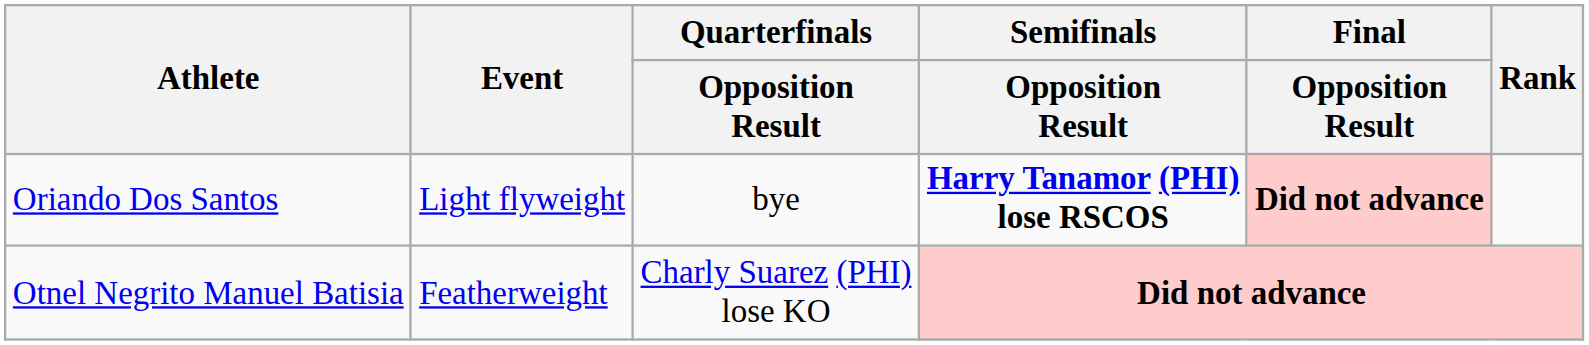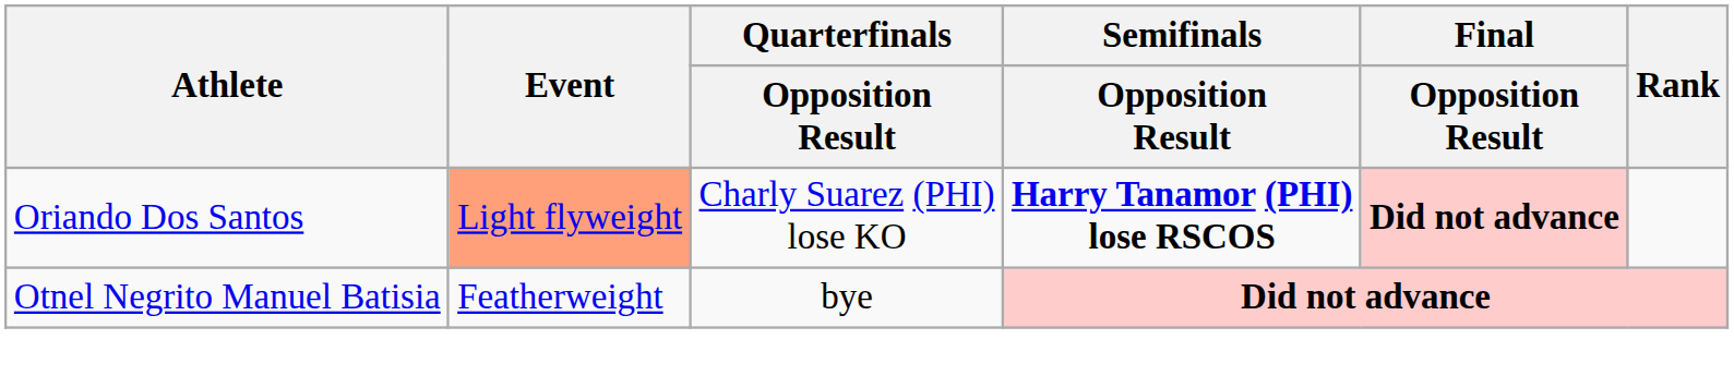 <table class="wikitable" style="font-size:90%">
 <tr>
 <th rowspan="2">Athlete</th>
 <th rowspan="2">Event</th>
 <th>Quarterfinals</th>
 <th>Semifinals</th>
 <th>Final</th>
 <th rowspan="2">Rank</th>
 </tr>
 <tr>
 <th>Opposition<br>Result</th>
 <th>Opposition<br>Result</th>
 <th>Opposition<br>Result</th>
 </tr>
 <tr>
 <td><a href='#'>Oriando Dos Santos</a></td>
-<td><a href='#'>Light flyweight</a></td>
-<td align=center>bye</td>
+<td style="background: lightsalmon;"><a href='#'>Light flyweight</a></td>
+<td align=center> <a href='#'>Charly Suarez</a> <a href='#'>(PHI)</a> <br>lose KO</td>
 <td align=center><strong> <a href='#'>Harry Tanamor</a> <a href='#'>(PHI)</a><br>lose RSCOS</strong></td>
 <td align=center colspan="1" bgcolor="#ffcccc"><strong>Did not advance</strong></td>
 <td></td>
 </tr>
 <tr>
 <td><a href='#'>Otnel Negrito Manuel Batisia</a></td>
 <td><a href='#'>Featherweight</a></td>
-<td align=center> <a href='#'>Charly Suarez</a> <a href='#'>(PHI)</a> <br>lose KO</td>
+<td align=center>bye</td>
 <td align=center colspan="3" bgcolor="#ffcccc"><strong>Did not advance</strong></td>
 </tr>
 </table>
